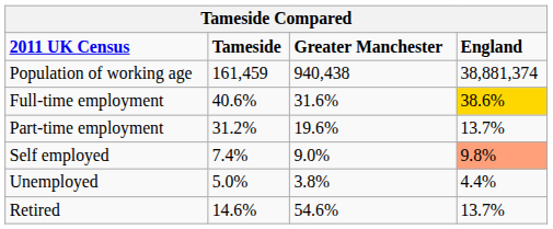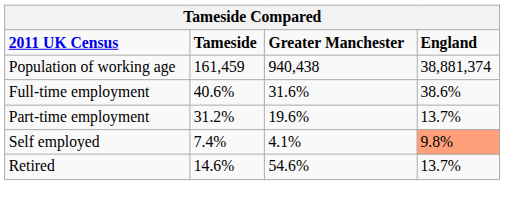 <table class="wikitable" id="toc" style="float: right; margin-left: 1em; width: 40%; " cellspacing="5">
 <tr>
 <th colspan="4"><strong>Tameside Compared</strong></th>
 </tr>
 <tr>
 <td><strong><a href='#'>2011 UK Census</a></strong></td>
 <td><strong>Tameside</strong></td>
 <td><strong>Greater Manchester</strong></td>
 <td><strong>England</strong></td>
 </tr>
 <tr>
 <td>Population of working age</td>
 <td>161,459</td>
 <td>940,438</td>
 <td>38,881,374</td>
 </tr>
 <tr>
 <td>Full-time employment</td>
 <td>40.6%</td>
 <td>31.6%</td>
-<td style="background: gold;">38.6%</td>
+<td>38.6%</td>
 </tr>
 <tr>
 <td>Part-time employment</td>
 <td>31.2%</td>
 <td>19.6%</td>
 <td>13.7%</td>
 </tr>
 <tr>
 <td>Self employed</td>
 <td>7.4%</td>
-<td>9.0%</td>
+<td>4.1%</td>
 <td style="background: lightsalmon;">9.8%</td>
-</tr>
-<tr>
-<td>Unemployed</td>
-<td>5.0%</td>
-<td>3.8%</td>
-<td>4.4%</td>
 </tr>
 <tr>
 <td>Retired</td>
 <td>14.6%</td>
 <td>54.6%</td>
 <td>13.7%</td>
 </tr>
 </table>
